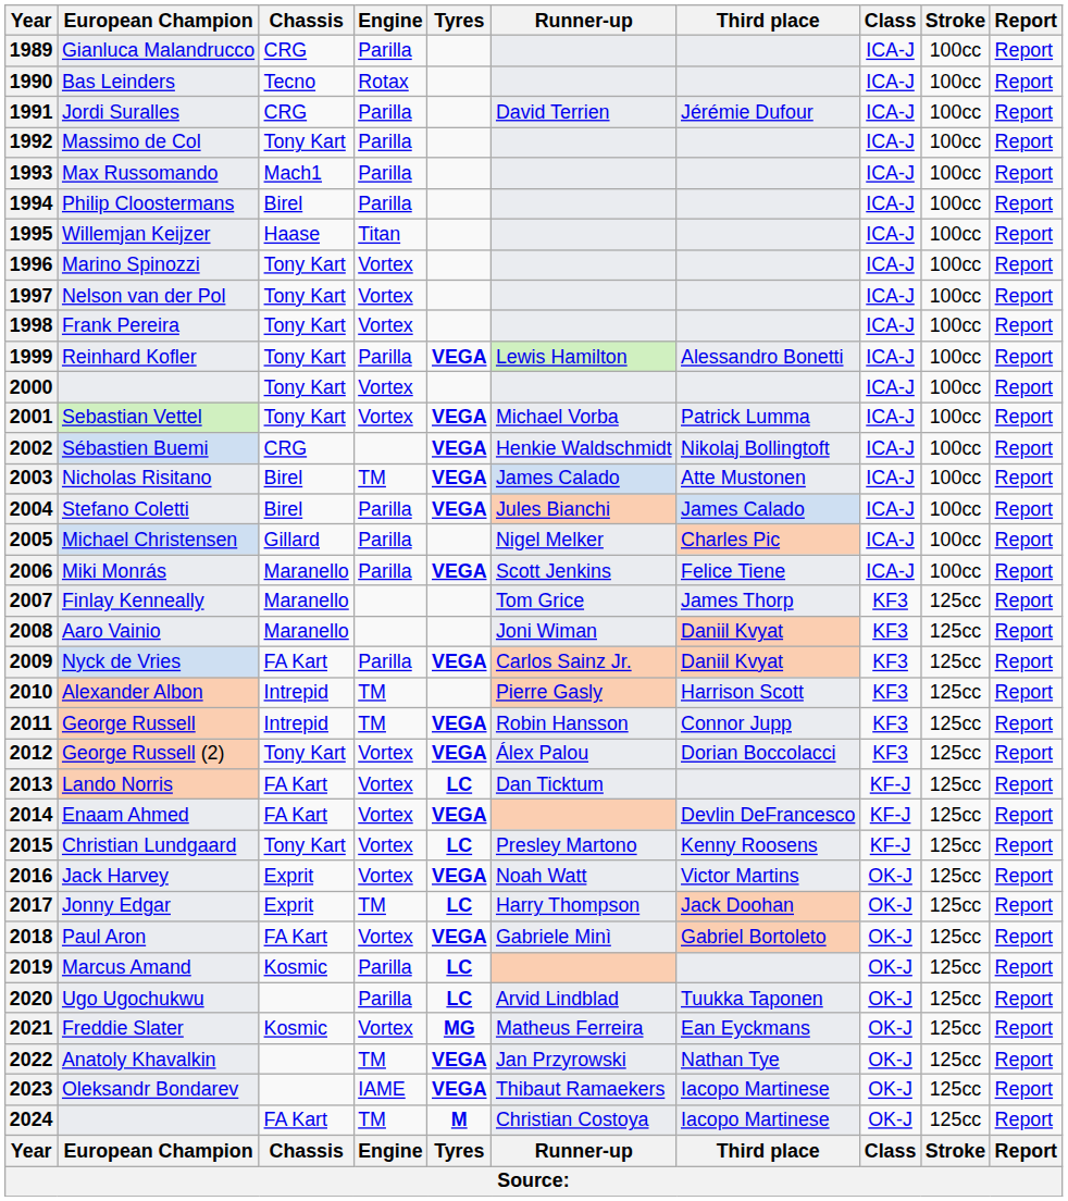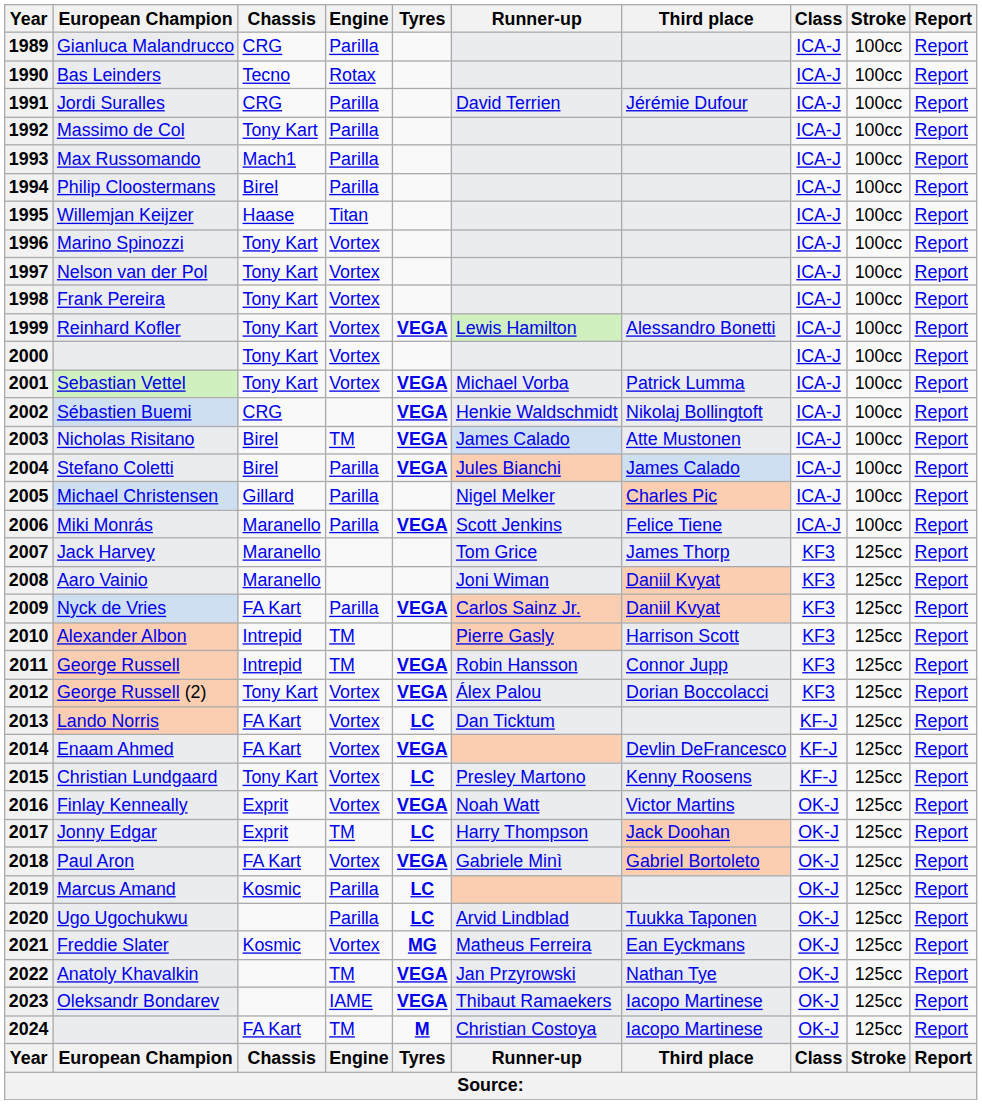 <table class="wikitable" style="font-size:85%; text-align:left;">
 <tr>
 <th>Year</th>
 <th>European Champion</th>
 <th>Chassis</th>
 <th>Engine</th>
 <th>Tyres</th>
 <th>Runner-up</th>
 <th>Third place</th>
 <th>Class</th>
 <th>Stroke</th>
 <th>Report</th>
 </tr>
 <tr>
 <th>1989</th>
 <td style="background-color:#EAECF0"> <a href='#'>Gianluca Malandrucco</a></td>
 <td> <a href='#'>CRG</a></td>
 <td> <a href='#'>Parilla</a></td>
 <td></td>
 <td style="background-color:#EAECF0"></td>
 <td style="background-color:#EAECF0"></td>
 <td style="text-align:center;"><a href='#'>ICA-J</a></td>
 <td style="text-align:center;">100cc</td>
 <td><a href='#'>Report</a></td>
 </tr>
 <tr>
 <th>1990</th>
 <td style="background-color:#EAECF0"> <a href='#'>Bas Leinders</a></td>
 <td> <a href='#'>Tecno</a></td>
 <td> <a href='#'>Rotax</a></td>
 <td></td>
 <td style="background-color:#EAECF0"></td>
 <td style="background-color:#EAECF0"></td>
 <td style="text-align:center;"><a href='#'>ICA-J</a></td>
 <td style="text-align:center;">100cc</td>
 <td><a href='#'>Report</a></td>
 </tr>
 <tr>
 <th>1991</th>
 <td style="background-color:#EAECF0"> <a href='#'>Jordi Suralles</a></td>
 <td> <a href='#'>CRG</a></td>
 <td> <a href='#'>Parilla</a></td>
 <td style="text-align:center;"></td>
 <td style="background-color:#EAECF0"> <a href='#'>David Terrien</a></td>
 <td style="background-color:#EAECF0"> <a href='#'>Jérémie Dufour</a></td>
 <td style="text-align:center;"><a href='#'>ICA-J</a></td>
 <td style="text-align:center;">100cc</td>
 <td><a href='#'>Report</a></td>
 </tr>
 <tr>
 <th>1992</th>
 <td style="background-color:#EAECF0"> <a href='#'>Massimo de Col</a></td>
 <td> <a href='#'>Tony Kart</a></td>
 <td> <a href='#'>Parilla</a></td>
 <td style="text-align:center;"></td>
 <td style="background-color:#EAECF0"></td>
 <td style="background-color:#EAECF0"></td>
 <td style="text-align:center;"><a href='#'>ICA-J</a></td>
 <td style="text-align:center;">100cc</td>
 <td><a href='#'>Report</a></td>
 </tr>
 <tr>
 <th>1993</th>
 <td style="background-color:#EAECF0"> <a href='#'>Max Russomando</a></td>
 <td> <a href='#'>Mach1</a></td>
 <td> <a href='#'>Parilla</a></td>
 <td style="text-align:center;"></td>
 <td style="background-color:#EAECF0"></td>
 <td style="background-color:#EAECF0"></td>
 <td style="text-align:center;"><a href='#'>ICA-J</a></td>
 <td style="text-align:center;">100cc</td>
 <td><a href='#'>Report</a></td>
 </tr>
 <tr>
 <th>1994</th>
 <td style="background-color:#EAECF0"> <a href='#'>Philip Cloostermans</a></td>
 <td> <a href='#'>Birel</a></td>
 <td> <a href='#'>Parilla</a></td>
 <td style="text-align:center;"></td>
 <td style="background-color:#EAECF0"></td>
 <td style="background-color:#EAECF0"></td>
 <td style="text-align:center;"><a href='#'>ICA-J</a></td>
 <td style="text-align:center;">100cc</td>
 <td><a href='#'>Report</a></td>
 </tr>
 <tr>
 <th>1995</th>
 <td style="background-color:#EAECF0"> <a href='#'>Willemjan Keijzer</a></td>
 <td> <a href='#'>Haase</a></td>
 <td> <a href='#'>Titan</a></td>
 <td style="text-align:center;"></td>
 <td style="background-color:#EAECF0"></td>
 <td style="background-color:#EAECF0"></td>
 <td style="text-align:center;"><a href='#'>ICA-J</a></td>
 <td style="text-align:center;">100cc</td>
 <td><a href='#'>Report</a></td>
 </tr>
 <tr>
 <th>1996</th>
 <td style="background-color:#EAECF0"> <a href='#'>Marino Spinozzi</a></td>
 <td> <a href='#'>Tony Kart</a></td>
 <td> <a href='#'>Vortex</a></td>
 <td style="text-align:center;"></td>
 <td style="background-color:#EAECF0"></td>
 <td style="background-color:#EAECF0"></td>
 <td style="text-align:center;"><a href='#'>ICA-J</a></td>
 <td style="text-align:center;">100cc</td>
 <td><a href='#'>Report</a></td>
 </tr>
 <tr>
 <th>1997</th>
 <td style="background-color:#EAECF0"> <a href='#'>Nelson van der Pol</a></td>
 <td> <a href='#'>Tony Kart</a></td>
 <td> <a href='#'>Vortex</a></td>
 <td style="text-align:center;"></td>
 <td style="background-color:#EAECF0"></td>
 <td style="background-color:#EAECF0"></td>
 <td style="text-align:center;"><a href='#'>ICA-J</a></td>
 <td style="text-align:center;">100cc</td>
 <td><a href='#'>Report</a></td>
 </tr>
 <tr>
 <th>1998</th>
 <td style="background-color:#EAECF0"> <a href='#'>Frank Pereira</a></td>
 <td> <a href='#'>Tony Kart</a></td>
 <td> <a href='#'>Vortex</a></td>
 <td style="text-align:center;"></td>
 <td style="background-color:#EAECF0"></td>
 <td style="background-color:#EAECF0"></td>
 <td style="text-align:center;"><a href='#'>ICA-J</a></td>
 <td style="text-align:center;">100cc</td>
 <td><a href='#'>Report</a></td>
 </tr>
 <tr>
 <th>1999</th>
 <td style="background-color:#EAECF0"> <a href='#'>Reinhard Kofler</a></td>
 <td> <a href='#'>Tony Kart</a></td>
-<td> <a href='#'>Parilla</a></td>
+<td> <a href='#'>Vortex</a></td>
 <td style="text-align:center;"><strong><span><a href='#'>VEGA</a></span></strong></td>
 <td style="background-color:#D0F0C0"> <a href='#'>Lewis Hamilton</a></td>
 <td style="background-color:#EAECF0"> <a href='#'>Alessandro Bonetti</a></td>
 <td style="text-align:center;"><a href='#'>ICA-J</a></td>
 <td style="text-align:center;">100cc</td>
 <td><a href='#'>Report</a></td>
 </tr>
 <tr>
 <th>2000</th>
 <td style="background-color:#EAECF0"></td>
 <td> <a href='#'>Tony Kart</a></td>
 <td> <a href='#'>Vortex</a></td>
 <td style="text-align:center;"></td>
 <td style="background-color:#EAECF0"></td>
 <td style="background-color:#EAECF0"></td>
 <td style="text-align:center;"><a href='#'>ICA-J</a></td>
 <td style="text-align:center;">100cc</td>
 <td><a href='#'>Report</a></td>
 </tr>
 <tr>
 <th>2001</th>
 <td style="background-color:#D0F0C0"> <a href='#'>Sebastian Vettel</a></td>
 <td> <a href='#'>Tony Kart</a></td>
 <td> <a href='#'>Vortex</a></td>
 <td style="text-align:center;"><strong><span><a href='#'>VEGA</a></span></strong></td>
 <td style="background-color:#EAECF0"> <a href='#'>Michael Vorba</a></td>
 <td style="background-color:#EAECF0"> <a href='#'>Patrick Lumma</a></td>
 <td style="text-align:center;"><a href='#'>ICA-J</a></td>
 <td style="text-align:center;">100cc</td>
 <td><a href='#'>Report</a></td>
 </tr>
 <tr>
 <th>2002</th>
 <td style="background-color:#CEDFF2"> <a href='#'>Sébastien Buemi</a></td>
 <td> <a href='#'>CRG</a></td>
 <td></td>
 <td style="text-align:center;"><strong><span><a href='#'>VEGA</a></span></strong></td>
 <td style="background-color:#EAECF0"> <a href='#'>Henkie Waldschmidt</a></td>
 <td style="background-color:#EAECF0"> <a href='#'>Nikolaj Bollingtoft</a></td>
 <td style="text-align:center;"><a href='#'>ICA-J</a></td>
 <td style="text-align:center;">100cc</td>
 <td><a href='#'>Report</a></td>
 </tr>
 <tr>
 <th>2003</th>
 <td style="background-color:#EAECF0"> <a href='#'>Nicholas Risitano</a></td>
 <td> <a href='#'>Birel</a></td>
 <td> <a href='#'>TM</a></td>
 <td style="text-align:center;"><strong><span><a href='#'>VEGA</a></span></strong></td>
 <td style="background-color:#CEDFF2"> <a href='#'>James Calado</a></td>
 <td style="background-color:#EAECF0"> <a href='#'>Atte Mustonen</a></td>
 <td style="text-align:center;"><a href='#'>ICA-J</a></td>
 <td style="text-align:center;">100cc</td>
 <td><a href='#'>Report</a></td>
 </tr>
 <tr>
 <th>2004</th>
 <td style="background-color:#EAECF0"> <a href='#'>Stefano Coletti</a></td>
 <td> <a href='#'>Birel</a></td>
 <td> <a href='#'>Parilla</a></td>
 <td style="text-align:center;"><strong><span><a href='#'>VEGA</a></span></strong></td>
 <td style="background-color:#FBCEB1"> <a href='#'>Jules Bianchi</a></td>
 <td style="background-color:#CEDFF2"> <a href='#'>James Calado</a></td>
 <td style="text-align:center;"><a href='#'>ICA-J</a></td>
 <td style="text-align:center;">100cc</td>
 <td><a href='#'>Report</a></td>
 </tr>
 <tr>
 <th>2005</th>
 <td style="background-color:#CEDFF2"> <a href='#'>Michael Christensen</a></td>
 <td> <a href='#'>Gillard</a></td>
 <td> <a href='#'>Parilla</a></td>
 <td style="text-align:center;"></td>
 <td style="background-color:#EAECF0"> <a href='#'>Nigel Melker</a></td>
 <td style="background-color:#FBCEB1"> <a href='#'>Charles Pic</a></td>
 <td style="text-align:center;"><a href='#'>ICA-J</a></td>
 <td style="text-align:center;">100cc</td>
 <td><a href='#'>Report</a></td>
 </tr>
 <tr>
 <th>2006</th>
 <td style="background-color:#EAECF0"> <a href='#'>Miki Monrás</a></td>
 <td> <a href='#'>Maranello</a></td>
 <td> <a href='#'>Parilla</a></td>
 <td style="text-align:center;"><strong><span><a href='#'>VEGA</a></span></strong></td>
 <td style="background-color:#EAECF0"> <a href='#'>Scott Jenkins</a></td>
 <td style="background-color:#EAECF0"> <a href='#'>Felice Tiene</a></td>
 <td style="text-align:center;"><a href='#'>ICA-J</a></td>
 <td style="text-align:center;">100cc</td>
 <td><a href='#'>Report</a></td>
 </tr>
 <tr>
 <th>2007</th>
-<td style="background-color:#EAECF0"> <a href='#'>Finlay Kenneally</a></td>
+<td style="background-color:#EAECF0"> <a href='#'>Jack Harvey</a></td>
 <td> <a href='#'>Maranello</a></td>
 <td></td>
 <td style="text-align:center;"></td>
 <td style="background-color:#EAECF0"> <a href='#'>Tom Grice</a></td>
 <td style="background-color:#EAECF0"> <a href='#'>James Thorp</a></td>
 <td style="text-align:center;"><a href='#'>KF3</a></td>
 <td style="text-align:center;">125cc</td>
 <td><a href='#'>Report</a></td>
 </tr>
 <tr>
 <th>2008</th>
 <td style="background-color:#EAECF0"> <a href='#'>Aaro Vainio</a></td>
 <td> <a href='#'>Maranello</a></td>
 <td></td>
 <td style="text-align:center;"></td>
 <td style="background-color:#EAECF0"> <a href='#'>Joni Wiman</a></td>
 <td style="background-color:#FBCEB1"> <a href='#'>Daniil Kvyat</a></td>
 <td style="text-align:center;"><a href='#'>KF3</a></td>
 <td style="text-align:center;">125cc</td>
 <td><a href='#'>Report</a></td>
 </tr>
 <tr>
 <th>2009</th>
 <td style="background-color:#CEDFF2"> <a href='#'>Nyck de Vries</a></td>
 <td> <a href='#'>FA Kart</a></td>
 <td> <a href='#'>Parilla</a></td>
 <td style="text-align:center;"><strong><span><a href='#'>VEGA</a></span></strong></td>
 <td style="background-color:#FBCEB1"> <a href='#'>Carlos Sainz Jr.</a></td>
 <td style="background-color:#FBCEB1"> <a href='#'>Daniil Kvyat</a></td>
 <td style="text-align:center;"><a href='#'>KF3</a></td>
 <td style="text-align:center;">125cc</td>
 <td><a href='#'>Report</a></td>
 </tr>
 <tr>
 <th>2010</th>
 <td style="background-color:#FBCEB1"> <a href='#'>Alexander Albon</a></td>
 <td> <a href='#'>Intrepid</a></td>
 <td> <a href='#'>TM</a></td>
 <td style="text-align:center;"></td>
 <td style="background-color:#FBCEB1"> <a href='#'>Pierre Gasly</a></td>
 <td style="background-color:#EAECF0"> <a href='#'>Harrison Scott</a></td>
 <td style="text-align:center;"><a href='#'>KF3</a></td>
 <td style="text-align:center;">125cc</td>
 <td><a href='#'>Report</a></td>
 </tr>
 <tr>
 <th>2011</th>
 <td style="background-color:#FBCEB1"> <a href='#'>George Russell</a></td>
 <td> <a href='#'>Intrepid</a></td>
 <td> <a href='#'>TM</a></td>
 <td style="text-align:center;"><strong><span><a href='#'>VEGA</a></span></strong></td>
 <td style="background-color:#EAECF0"> <a href='#'>Robin Hansson</a></td>
 <td style="background-color:#EAECF0"> <a href='#'>Connor Jupp</a></td>
 <td style="text-align:center;"><a href='#'>KF3</a></td>
 <td style="text-align:center;">125cc</td>
 <td><a href='#'>Report</a></td>
 </tr>
 <tr>
 <th>2012</th>
 <td style="background-color:#FBCEB1"> <a href='#'>George Russell</a> (2)</td>
 <td> <a href='#'>Tony Kart</a></td>
 <td> <a href='#'>Vortex</a></td>
 <td style="text-align:center;"><strong><span><a href='#'>VEGA</a></span></strong></td>
 <td style="background-color:#EAECF0"> <a href='#'>Álex Palou</a></td>
 <td style="background-color:#EAECF0"> <a href='#'>Dorian Boccolacci</a></td>
 <td style="text-align:center;"><a href='#'>KF3</a></td>
 <td style="text-align:center;">125cc</td>
 <td><a href='#'>Report</a></td>
 </tr>
 <tr>
 <th>2013</th>
 <td style="background-color:#FBCEB1"> <a href='#'>Lando Norris</a></td>
 <td> <a href='#'>FA Kart</a></td>
 <td> <a href='#'>Vortex</a></td>
 <td style="text-align:center;"><strong><span><a href='#'>LC</a></span></strong></td>
 <td style="background-color:#EAECF0"> <a href='#'>Dan Ticktum</a></td>
 <td style="background-color:#EAECF0"></td>
 <td style="text-align:center;"><a href='#'>KF-J</a></td>
 <td style="text-align:center;">125cc</td>
 <td><a href='#'>Report</a></td>
 </tr>
 <tr>
 <th>2014</th>
 <td style="background-color:#EAECF0"> <a href='#'>Enaam Ahmed</a></td>
 <td> <a href='#'>FA Kart</a></td>
 <td> <a href='#'>Vortex</a></td>
 <td style="text-align:center;"><strong><span><a href='#'>VEGA</a></span></strong></td>
 <td style="background-color:#FBCEB1"></td>
 <td style="background-color:#EAECF0"> <a href='#'>Devlin DeFrancesco</a></td>
 <td style="text-align:center;"><a href='#'>KF-J</a></td>
 <td style="text-align:center;">125cc</td>
 <td><a href='#'>Report</a></td>
 </tr>
 <tr>
 <th>2015</th>
 <td style="background-color:#EAECF0"> <a href='#'>Christian Lundgaard</a></td>
 <td> <a href='#'>Tony Kart</a></td>
 <td> <a href='#'>Vortex</a></td>
 <td style="text-align:center;"><strong><span><a href='#'>LC</a></span></strong></td>
 <td style="background-color:#EAECF0"> <a href='#'>Presley Martono</a></td>
 <td style="background-color:#EAECF0"> <a href='#'>Kenny Roosens</a></td>
 <td style="text-align:center;"><a href='#'>KF-J</a></td>
 <td style="text-align:center;">125cc</td>
 <td><a href='#'>Report</a></td>
 </tr>
 <tr>
 <th>2016</th>
-<td style="background-color:#EAECF0"> <a href='#'>Jack Harvey</a></td>
+<td style="background-color:#EAECF0"> <a href='#'>Finlay Kenneally</a></td>
 <td> <a href='#'>Exprit</a></td>
 <td> <a href='#'>Vortex</a></td>
 <td style="text-align:center;"><strong><span><a href='#'>VEGA</a></span></strong></td>
 <td style="background-color:#EAECF0"> <a href='#'>Noah Watt</a></td>
 <td style="background-color:#EAECF0"> <a href='#'>Victor Martins</a></td>
 <td style="text-align:center;"><a href='#'>OK-J</a></td>
 <td style="text-align:center;">125cc</td>
 <td><a href='#'>Report</a></td>
 </tr>
 <tr>
 <th>2017</th>
 <td style="background-color:#EAECF0"> <a href='#'>Jonny Edgar</a></td>
 <td> <a href='#'>Exprit</a></td>
 <td> <a href='#'>TM</a></td>
 <td style="text-align:center;"><strong><span><a href='#'>LC</a></span></strong></td>
 <td style="background-color:#EAECF0"> <a href='#'>Harry Thompson</a></td>
 <td style="background-color:#FBCEB1"> <a href='#'>Jack Doohan</a></td>
 <td style="text-align:center;"><a href='#'>OK-J</a></td>
 <td style="text-align:center;">125cc</td>
 <td><a href='#'>Report</a></td>
 </tr>
 <tr>
 <th>2018</th>
 <td style="background-color:#EAECF0"> <a href='#'>Paul Aron</a></td>
 <td> <a href='#'>FA Kart</a></td>
 <td> <a href='#'>Vortex</a></td>
 <td style="text-align:center;"><strong><span><a href='#'>VEGA</a></span></strong></td>
 <td style="background-color:#EAECF0"> <a href='#'>Gabriele Minì</a></td>
 <td style="background-color:#FBCEB1"> <a href='#'>Gabriel Bortoleto</a></td>
 <td style="text-align:center;"><a href='#'>OK-J</a></td>
 <td style="text-align:center;">125cc</td>
 <td><a href='#'>Report</a></td>
 </tr>
 <tr>
 <th>2019</th>
 <td style="background-color:#EAECF0"> <a href='#'>Marcus Amand</a></td>
 <td> <a href='#'>Kosmic</a></td>
 <td> <a href='#'>Parilla</a></td>
 <td style="text-align:center;"><strong><span><a href='#'>LC</a></span></strong></td>
 <td style="background-color:#FBCEB1"></td>
 <td style="background-color:#EAECF0"></td>
 <td style="text-align:center;"><a href='#'>OK-J</a></td>
 <td style="text-align:center;">125cc</td>
 <td><a href='#'>Report</a></td>
 </tr>
 <tr>
 <th>2020</th>
 <td style="background-color:#EAECF0"> <a href='#'>Ugo Ugochukwu</a></td>
 <td></td>
 <td> <a href='#'>Parilla</a></td>
 <td style="text-align:center;"><strong><span><a href='#'>LC</a></span></strong></td>
 <td style="background-color:#EAECF0"> <a href='#'>Arvid Lindblad</a></td>
 <td style="background-color:#EAECF0"> <a href='#'>Tuukka Taponen</a></td>
 <td style="text-align:center;"><a href='#'>OK-J</a></td>
 <td style="text-align:center;">125cc</td>
 <td><a href='#'>Report</a></td>
 </tr>
 <tr>
 <th>2021</th>
 <td style="background-color:#EAECF0"> <a href='#'>Freddie Slater</a></td>
 <td> <a href='#'>Kosmic</a></td>
 <td> <a href='#'>Vortex</a></td>
 <td style="text-align:center;"><strong><span><a href='#'>MG</a></span></strong></td>
 <td style="background-color:#EAECF0"> <a href='#'>Matheus Ferreira</a></td>
 <td style="background-color:#EAECF0"> <a href='#'>Ean Eyckmans</a></td>
 <td style="text-align:center;"><a href='#'>OK-J</a></td>
 <td style="text-align:center;">125cc</td>
 <td><a href='#'>Report</a></td>
 </tr>
 <tr>
 <th>2022</th>
 <td style="background-color:#EAECF0"> <a href='#'>Anatoly Khavalkin</a></td>
 <td></td>
 <td> <a href='#'>TM</a></td>
 <td style="text-align:center;"><strong><span><a href='#'>VEGA</a></span></strong></td>
 <td style="background-color:#EAECF0"> <a href='#'>Jan Przyrowski</a></td>
 <td style="background-color:#EAECF0"> <a href='#'>Nathan Tye</a></td>
 <td style="text-align:center;"><a href='#'>OK-J</a></td>
 <td style="text-align:center;">125cc</td>
 <td><a href='#'>Report</a></td>
 </tr>
 <tr>
 <th>2023</th>
 <td style="background-color:#EAECF0"> <a href='#'>Oleksandr Bondarev</a></td>
 <td></td>
 <td> <a href='#'>IAME</a></td>
 <td style="text-align:center;"><strong><span><a href='#'>VEGA</a></span></strong></td>
 <td style="background-color:#EAECF0"> <a href='#'>Thibaut Ramaekers</a></td>
 <td style="background-color:#EAECF0"> <a href='#'>Iacopo Martinese</a></td>
 <td style="text-align:center;"><a href='#'>OK-J</a></td>
 <td style="text-align:center;">125cc</td>
 <td><a href='#'>Report</a></td>
 </tr>
 <tr>
 <th>2024</th>
 <td style="background-color:#EAECF0"></td>
 <td> <a href='#'>FA Kart</a></td>
 <td> <a href='#'>TM</a></td>
 <td style="text-align:center;"><strong><span><a href='#'>M</a></span></strong></td>
 <td style="background-color:#EAECF0"> <a href='#'>Christian Costoya</a></td>
 <td style="background-color:#EAECF0"> <a href='#'>Iacopo Martinese</a></td>
 <td style="text-align:center;"><a href='#'>OK-J</a></td>
 <td style="text-align:center;">125cc</td>
 <td><a href='#'>Report</a></td>
 </tr>
 <tr>
 <th>Year</th>
 <th>European Champion</th>
 <th>Chassis</th>
 <th>Engine</th>
 <th>Tyres</th>
 <th>Runner-up</th>
 <th>Third place</th>
 <th>Class</th>
 <th>Stroke</th>
 <th>Report</th>
 </tr>
 <tr>
 <th colspan="10">Source:</th>
 </tr>
 </table>
